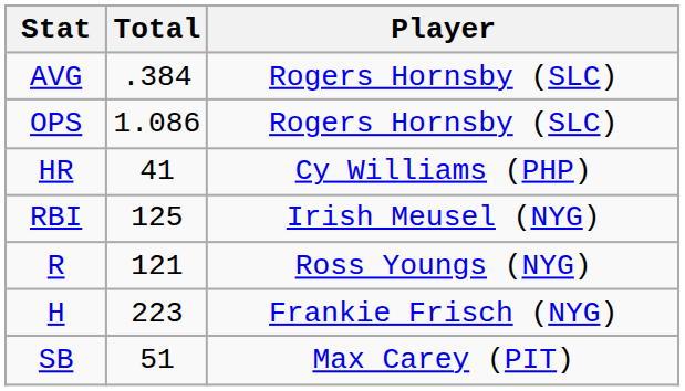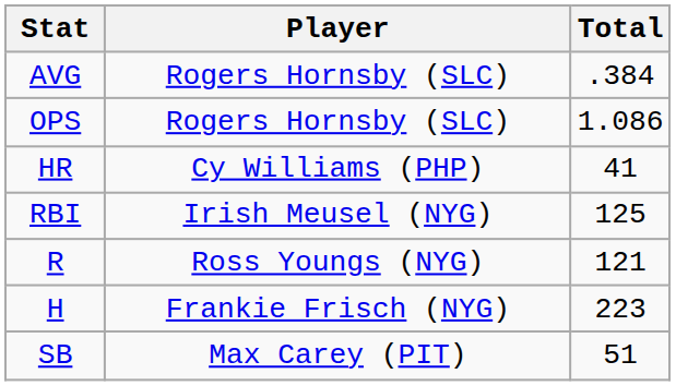 <table class="wikitable" style="text-align:center;">
 <tr>
 <th style="width:15%;">Stat</th>
+<th>Player</th>
 <th style="width:15%;">Total</th>
-<th>Player</th>
 </tr>
 <tr>
 <td><a href='#'>AVG</a></td>
+<td><a href='#'>Rogers Hornsby</a> (<a href='#'>SLC</a>)</td>
 <td>.384</td>
-<td><a href='#'>Rogers Hornsby</a> (<a href='#'>SLC</a>)</td>
 </tr>
 <tr>
 <td><a href='#'>OPS</a></td>
+<td><a href='#'>Rogers Hornsby</a> (<a href='#'>SLC</a>)</td>
 <td>1.086</td>
-<td><a href='#'>Rogers Hornsby</a> (<a href='#'>SLC</a>)</td>
 </tr>
 <tr>
 <td><a href='#'>HR</a></td>
+<td><a href='#'>Cy Williams</a> (<a href='#'>PHP</a>)</td>
 <td>41</td>
-<td><a href='#'>Cy Williams</a> (<a href='#'>PHP</a>)</td>
 </tr>
 <tr>
 <td><a href='#'>RBI</a></td>
+<td><a href='#'>Irish Meusel</a> (<a href='#'>NYG</a>)</td>
 <td>125</td>
-<td><a href='#'>Irish Meusel</a> (<a href='#'>NYG</a>)</td>
 </tr>
 <tr>
 <td><a href='#'>R</a></td>
+<td><a href='#'>Ross Youngs</a> (<a href='#'>NYG</a>)</td>
 <td>121</td>
-<td><a href='#'>Ross Youngs</a> (<a href='#'>NYG</a>)</td>
 </tr>
 <tr>
 <td><a href='#'>H</a></td>
+<td><a href='#'>Frankie Frisch</a> (<a href='#'>NYG</a>)</td>
 <td>223</td>
-<td><a href='#'>Frankie Frisch</a> (<a href='#'>NYG</a>)</td>
 </tr>
 <tr>
 <td><a href='#'>SB</a></td>
+<td><a href='#'>Max Carey</a> (<a href='#'>PIT</a>)</td>
 <td>51</td>
-<td><a href='#'>Max Carey</a> (<a href='#'>PIT</a>)</td>
 </tr>
 </table>
